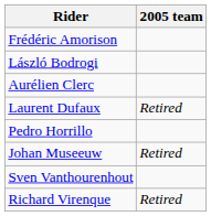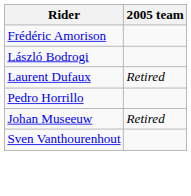 <table class="wikitable">
 <tr>
 <th>Rider</th>
 <th>2005 team</th>
 </tr>
 <tr>
 <td><a href='#'>Frédéric Amorison</a></td>
 <td></td>
 </tr>
 <tr>
 <td><a href='#'>László Bodrogi</a></td>
-<td></td>
-</tr>
-<tr>
-<td><a href='#'>Aurélien Clerc</a></td>
 <td></td>
 </tr>
 <tr>
 <td><a href='#'>Laurent Dufaux</a></td>
 <td><em>Retired</em></td>
 </tr>
 <tr>
 <td><a href='#'>Pedro Horrillo</a></td>
 <td></td>
 </tr>
 <tr>
 <td><a href='#'>Johan Museeuw</a></td>
 <td><em>Retired</em></td>
 </tr>
 <tr>
 <td><a href='#'>Sven Vanthourenhout</a></td>
 <td></td>
 </tr>
-<tr>
-<td><a href='#'>Richard Virenque</a></td>
-<td><em>Retired</em></td>
-</tr>
 </table>
